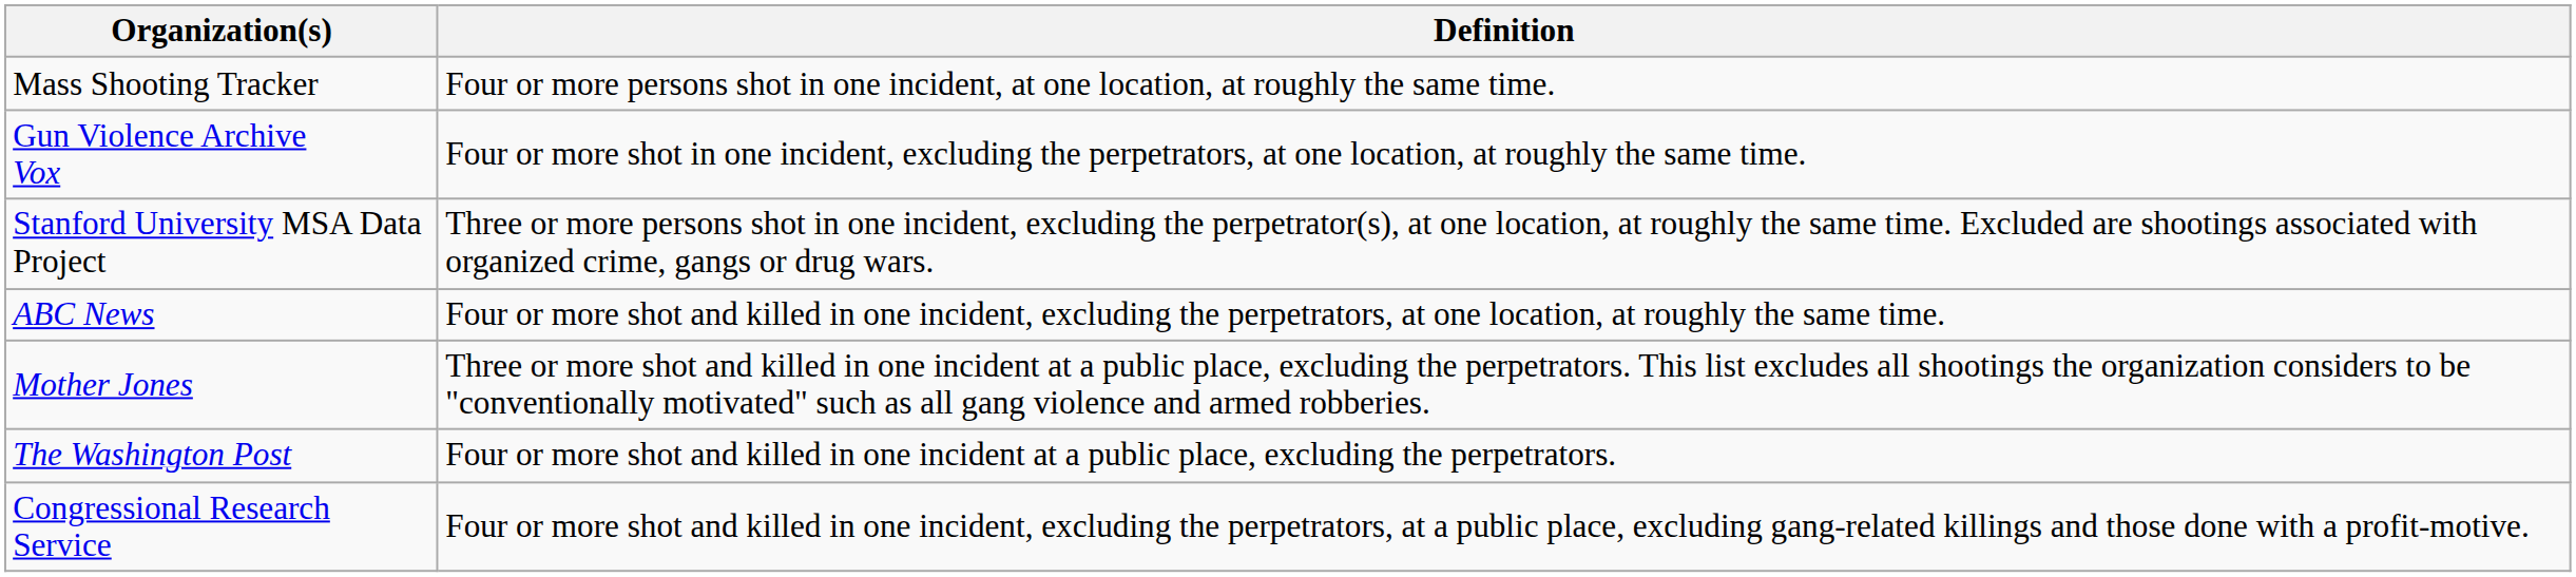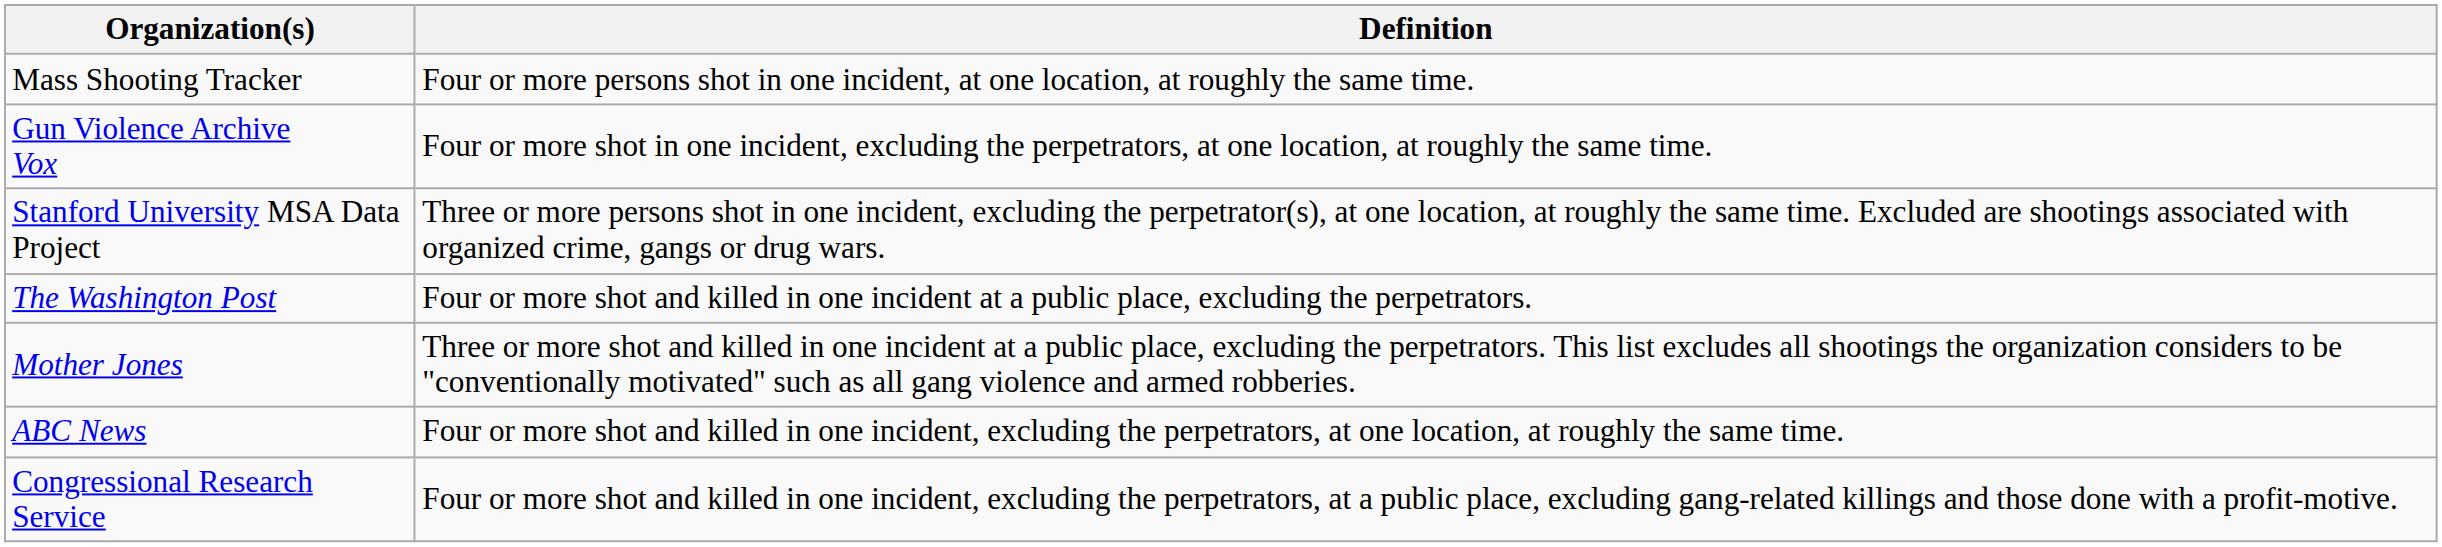 <table class="wikitable">
 <tr>
 <th>Organization(s)</th>
 <th>Definition</th>
 </tr>
 <tr>
 <td>Mass Shooting Tracker</td>
 <td>Four or more persons shot in one incident, at one location, at roughly the same time.</td>
 </tr>
 <tr>
 <td><a href='#'>Gun Violence Archive</a><br><em><a href='#'>Vox</a></em></td>
 <td>Four or more shot in one incident, excluding the perpetrators, at one location, at roughly the same time.</td>
 </tr>
 <tr>
 <td><a href='#'>Stanford University</a> MSA Data Project</td>
 <td>Three or more persons shot in one incident, excluding the perpetrator(s), at one location, at roughly the same time. Excluded are shootings associated with organized crime, gangs or drug wars.</td>
 </tr>
 <tr>
-<td><a href='#'><em>ABC News</em></a></td>
-<td>Four or more shot and killed in one incident, excluding the perpetrators, at one location, at roughly the same time.</td>
+<td><em><a href='#'>The Washington Post</a></em></td>
+<td>Four or more shot and killed in one incident at a public place, excluding the perpetrators.</td>
 </tr>
 <tr>
 <td><a href='#'><em>Mother Jones</em></a></td>
 <td>Three or more shot and killed in one incident at a public place, excluding the perpetrators. This list excludes all shootings the organization considers to be "conventionally motivated" such as all gang violence and armed robberies.</td>
 </tr>
 <tr>
-<td><em><a href='#'>The Washington Post</a></em></td>
-<td>Four or more shot and killed in one incident at a public place, excluding the perpetrators.</td>
+<td><a href='#'><em>ABC News</em></a></td>
+<td>Four or more shot and killed in one incident, excluding the perpetrators, at one location, at roughly the same time.</td>
 </tr>
 <tr>
 <td><a href='#'>Congressional Research Service</a></td>
 <td>Four or more shot and killed in one incident, excluding the perpetrators, at a public place, excluding gang-related killings and those done with a profit-motive.</td>
 </tr>
 </table>
